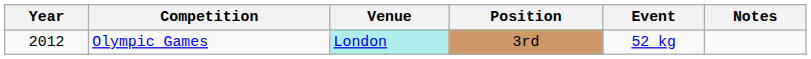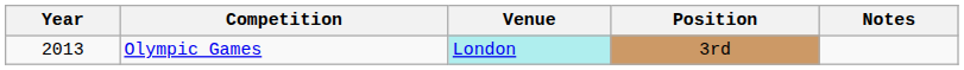 <table class="wikitable" width=50% style="font-size:90%; text-align:center;">
 <tr>
 <th>Year</th>
 <th>Competition</th>
 <th>Venue</th>
 <th>Position</th>
-<th>Event</th>
 <th>Notes</th>
 </tr>
 <tr>
-<td rowspan=1>2012</td>
+<td rowspan=1>2013</td>
 <td rowspan=1 align=left><a href='#'>Olympic Games</a></td>
 <td rowspan=1 align=left style="background: paleturquoise;"> <a href='#'>London</a></td>
 <td bgcolor=cc9966>3rd</td>
-<td><a href='#'>52 kg</a></td>
 <td></td>
 </tr>
 </table>
